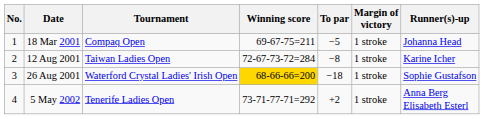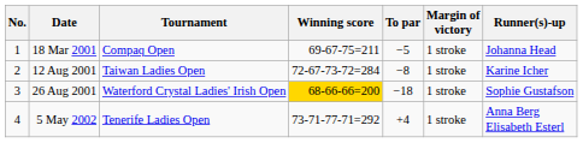 <table class="wikitable " style="font-size:95%;">
 <tr>
 <th>No.</th>
 <th>Date</th>
 <th>Tournament</th>
 <th>Winning score</th>
 <th>To par</th>
 <th>Margin of<br>victory</th>
 <th>Runner(s)-up</th>
 </tr>
 <tr>
 <td align=center>1</td>
 <td align=right>18 Mar <a href='#'>2001</a></td>
 <td><a href='#'>Compaq Open</a></td>
 <td align=right>69-67-75=211</td>
 <td align=center>−5</td>
 <td>1 stroke</td>
 <td> <a href='#'>Johanna Head</a></td>
 </tr>
 <tr>
 <td align=center>2</td>
 <td align=right>12 Aug 2001</td>
 <td><a href='#'>Taiwan Ladies Open</a></td>
 <td align=right>72-67-73-72=284</td>
 <td align=center>−8</td>
 <td>1 stroke</td>
 <td> <a href='#'>Karine Icher</a></td>
 </tr>
 <tr>
 <td align=center>3</td>
 <td align=right>26 Aug 2001</td>
 <td><a href='#'>Waterford Crystal Ladies' Irish Open</a></td>
 <td align=right style="background: gold;">68-66-66=200</td>
 <td align=center>−18</td>
 <td>1 stroke</td>
 <td> <a href='#'>Sophie Gustafson</a></td>
 </tr>
 <tr>
 <td align=center>4</td>
 <td align=right>5 May <a href='#'>2002</a></td>
 <td><a href='#'>Tenerife Ladies Open</a></td>
 <td align=right>73-71-77-71=292</td>
-<td align=center>+2</td>
+<td align=center>+4</td>
 <td>1 stroke</td>
 <td> <a href='#'>Anna Berg</a><br> <a href='#'>Elisabeth Esterl</a></td>
 </tr>
 </table>
